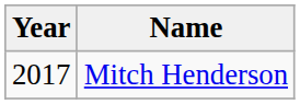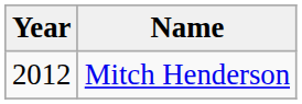 <table class="wikitable" style="text-align:right">
 <tr>
 <td align="center" style="background:#f0f0f0;"><strong>Year</strong></td>
 <td align="center" style="background:#f0f0f0;"><strong>Name</strong></td>
 </tr>
 <tr>
-<td>2017</td>
+<td>2012</td>
 <td><a href='#'>Mitch Henderson</a></td>
 </tr>
 </table>
